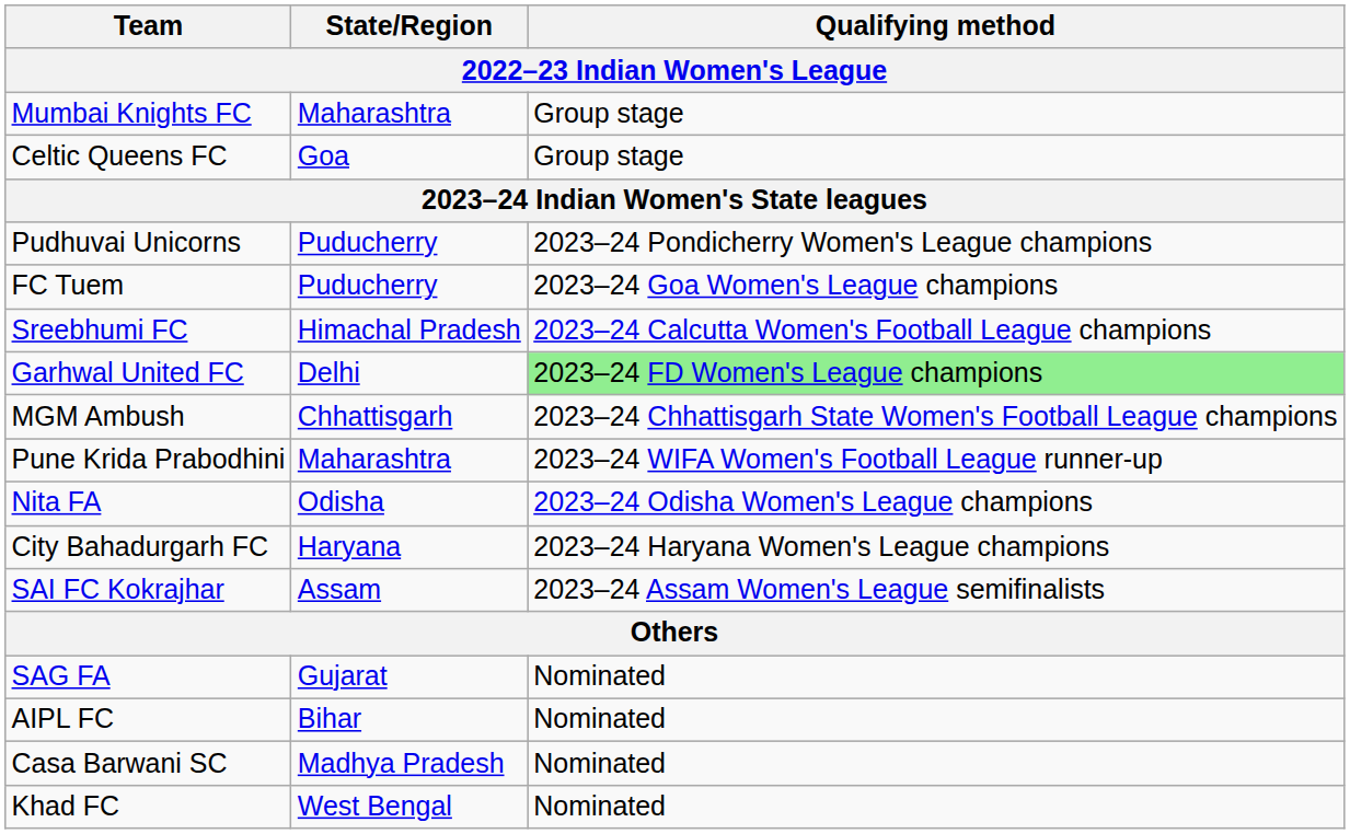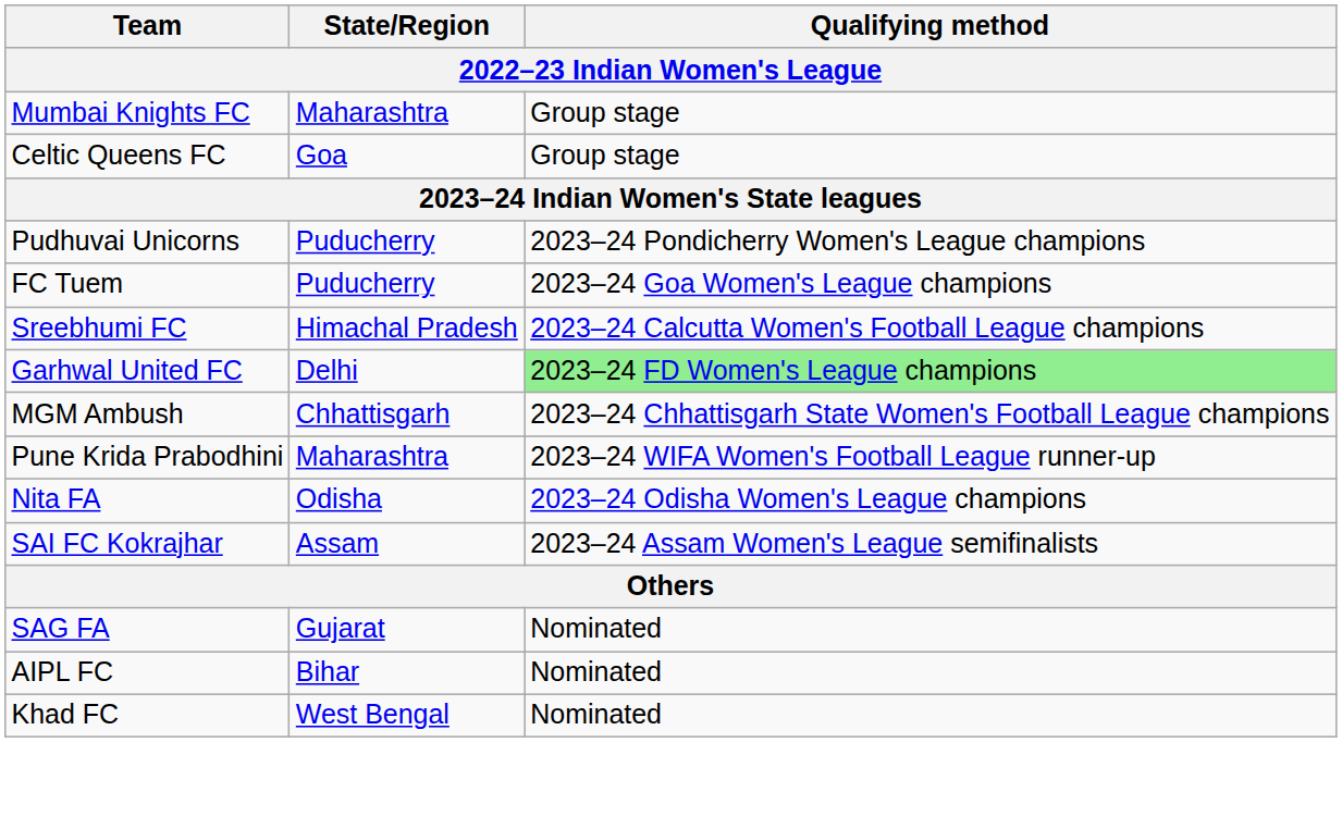 <table class="wikitable sortable">
 <tr>
 <th>Team</th>
 <th>State/Region</th>
 <th>Qualifying method</th>
 </tr>
 <tr>
 <th colspan="3" style="text-align:center;"><a href='#'>2022–23 Indian Women's League</a></th>
 </tr>
 <tr>
 <td><a href='#'>Mumbai Knights FC</a></td>
 <td><a href='#'>Maharashtra</a></td>
 <td>Group stage</td>
 </tr>
 <tr>
 <td>Celtic Queens FC</td>
 <td><a href='#'>Goa</a></td>
 <td>Group stage</td>
 </tr>
 <tr>
 <th colspan="3" style="text-align:center;">2023–24 Indian Women's State leagues</th>
 </tr>
 <tr>
 <td>Pudhuvai Unicorns</td>
 <td><a href='#'>Puducherry</a></td>
 <td>2023–24 Pondicherry Women's League champions</td>
 </tr>
 <tr>
 <td>FC Tuem</td>
 <td><a href='#'>Puducherry</a></td>
 <td>2023–24 <a href='#'>Goa Women's League</a> champions</td>
 </tr>
 <tr>
 <td><a href='#'>Sreebhumi FC</a></td>
 <td><a href='#'>Himachal Pradesh</a></td>
 <td><a href='#'>2023–24 Calcutta Women's Football League</a> champions</td>
 </tr>
 <tr>
 <td><a href='#'>Garhwal United FC</a></td>
 <td><a href='#'>Delhi</a></td>
 <td style="background: lightgreen;">2023–24 <a href='#'>FD Women's League</a> champions</td>
 </tr>
 <tr>
 <td>MGM Ambush</td>
 <td><a href='#'>Chhattisgarh</a></td>
 <td>2023–24 <a href='#'>Chhattisgarh State Women's Football League</a> champions</td>
 </tr>
 <tr>
 <td>Pune Krida Prabodhini</td>
 <td><a href='#'>Maharashtra</a></td>
 <td>2023–24 <a href='#'>WIFA Women's Football League</a> runner-up</td>
 </tr>
 <tr>
 <td><a href='#'>Nita FA</a></td>
 <td><a href='#'>Odisha</a></td>
 <td><a href='#'>2023–24 Odisha Women's League</a> champions</td>
 </tr>
 <tr>
-<td>City Bahadurgarh FC</td>
-<td><a href='#'>Haryana</a></td>
-<td>2023–24 Haryana Women's League champions</td>
-</tr>
-<tr>
 <td><a href='#'>SAI FC Kokrajhar</a></td>
 <td><a href='#'>Assam</a></td>
 <td>2023–24 <a href='#'>Assam Women's League</a> semifinalists</td>
 </tr>
 <tr>
 <th colspan="3" style="text-align:center;">Others</th>
 </tr>
 <tr>
 <td><a href='#'>SAG FA</a></td>
 <td><a href='#'>Gujarat</a></td>
 <td>Nominated</td>
 </tr>
 <tr>
 <td>AIPL FC</td>
 <td><a href='#'>Bihar</a></td>
 <td>Nominated</td>
 </tr>
 <tr>
-<td>Casa Barwani SC</td>
-<td><a href='#'>Madhya Pradesh</a></td>
-<td>Nominated</td>
-</tr>
-<tr>
 <td>Khad FC</td>
 <td><a href='#'>West Bengal</a></td>
 <td>Nominated</td>
 </tr>
 </table>
